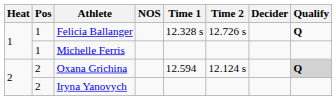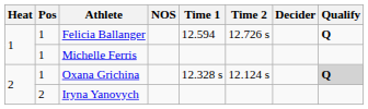 <table class="wikitable" style="font-size:95%;">
 <tr>
 <th>Heat</th>
 <th>Pos</th>
 <th>Athlete</th>
 <th>NOS</th>
 <th>Time 1</th>
 <th>Time 2</th>
 <th>Decider</th>
 <th>Qualify</th>
 </tr>
 <tr>
 <td rowspan=2>1</td>
 <td>1</td>
 <td><a href='#'>Felicia Ballanger</a></td>
 <td></td>
-<td>12.328 s</td>
+<td>12.594</td>
 <td>12.726 s</td>
 <td></td>
 <td><strong>Q</strong></td>
 </tr>
 <tr>
 <td>1</td>
 <td><a href='#'>Michelle Ferris</a></td>
 <td></td>
 <td></td>
 <td></td>
 <td></td>
 <td></td>
 </tr>
 <tr>
 <td rowspan=2>2</td>
-<td>2</td>
+<td>1</td>
 <td><a href='#'>Oxana Grichina</a></td>
 <td></td>
-<td>12.594</td>
+<td>12.328 s</td>
 <td>12.124 s</td>
 <td></td>
 <td style="background: lightgrey;"><strong>Q</strong></td>
 </tr>
 <tr>
 <td>2</td>
 <td><a href='#'>Iryna Yanovych</a></td>
 <td></td>
 <td></td>
 <td></td>
 <td></td>
 <td></td>
 </tr>
 </table>
